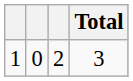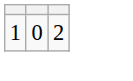 <table class="wikitable">
 <tr>
 <th></th>
 <th></th>
 <th></th>
-<th>Total</th>
 </tr>
 <tr style="text-align:center;">
 <td>1</td>
 <td>0</td>
 <td>2</td>
-<td>3</td>
 </tr>
 </table>
